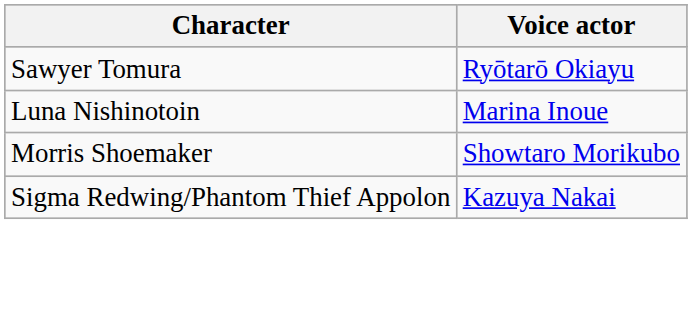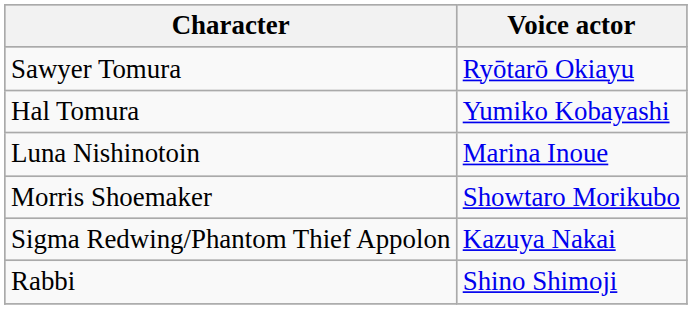 <table class="wikitable">
 <tr>
 <th>Character</th>
 <th>Voice actor</th>
 </tr>
 <tr>
 <td>Sawyer Tomura</td>
 <td><a href='#'>Ryōtarō Okiayu</a></td>
+</tr>
+<tr>
+<td>Hal Tomura</td>
+<td><a href='#'>Yumiko Kobayashi</a></td>
 </tr>
 <tr>
 <td>Luna Nishinotoin</td>
 <td><a href='#'>Marina Inoue</a></td>
 </tr>
 <tr>
 <td>Morris Shoemaker</td>
 <td><a href='#'>Showtaro Morikubo</a></td>
 </tr>
 <tr>
 <td>Sigma Redwing/Phantom Thief Appolon</td>
 <td><a href='#'>Kazuya Nakai</a></td>
 </tr>
+<tr>
+<td>Rabbi</td>
+<td><a href='#'>Shino Shimoji</a></td>
+</tr>
 </table>
